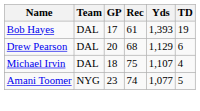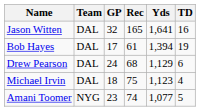 <table class="wikitable sortable">
 <tr>
 <th>Name</th>
 <th>Team</th>
 <th>GP</th>
 <th>Rec</th>
 <th>Yds</th>
 <th>TD</th>
 </tr>
 <tr>
+<td><a href='#'>Jason Witten</a></td>
+<td>DAL</td>
+<td>32</td>
+<td>165</td>
+<td>1,641</td>
+<td>16</td>
+</tr>
+<tr>
 <td><a href='#'>Bob Hayes</a></td>
 <td>DAL</td>
 <td>17</td>
 <td>61</td>
-<td>1,393</td>
+<td>1,394</td>
 <td>19</td>
 </tr>
 <tr>
 <td><a href='#'>Drew Pearson</a></td>
 <td>DAL</td>
-<td>20</td>
+<td>24</td>
 <td>68</td>
 <td>1,129</td>
 <td>6</td>
 </tr>
 <tr>
 <td><a href='#'>Michael Irvin</a></td>
 <td>DAL</td>
 <td>18</td>
 <td>75</td>
-<td>1,107</td>
+<td>1,123</td>
 <td>4</td>
 </tr>
 <tr>
 <td><a href='#'>Amani Toomer</a></td>
 <td>NYG</td>
 <td>23</td>
 <td>74</td>
 <td>1,077</td>
 <td>5</td>
 </tr>
 </table>
